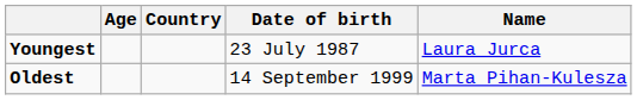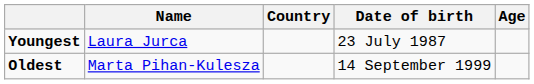 <table class="wikitable">
 <tr>
 <th></th>
-<th><strong>Age</strong></th>
+<th><strong>Name</strong></th>
 <th><strong>Country</strong></th>
 <th><strong>Date of birth</strong></th>
-<th><strong>Name</strong></th>
+<th><strong>Age</strong></th>
 </tr>
 <tr>
 <td><strong>Youngest</strong></td>
-<td></td>
+<td><a href='#'>Laura Jurca</a></td>
 <td></td>
 <td>23 July 1987</td>
-<td><a href='#'>Laura Jurca</a></td>
+<td></td>
 </tr>
 <tr>
 <td><strong>Oldest</strong></td>
-<td></td>
+<td><a href='#'>Marta Pihan-Kulesza</a></td>
 <td></td>
 <td>14 September 1999</td>
-<td><a href='#'>Marta Pihan-Kulesza</a></td>
+<td></td>
 </tr>
 </table>
